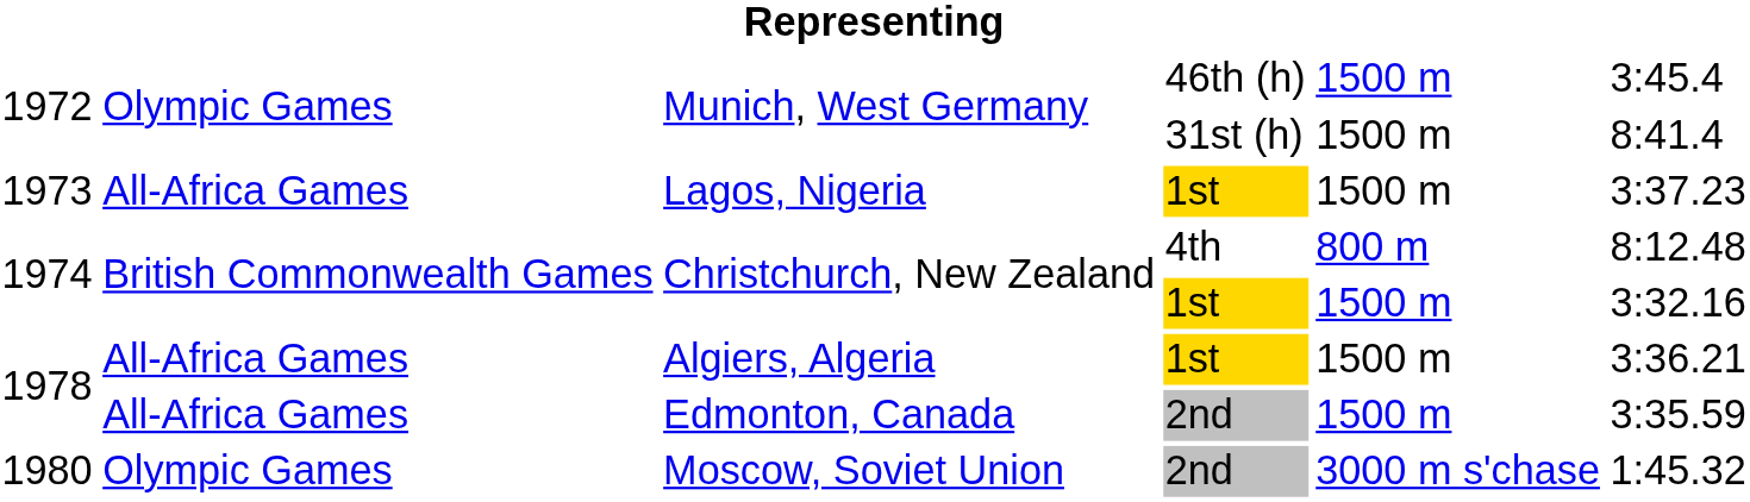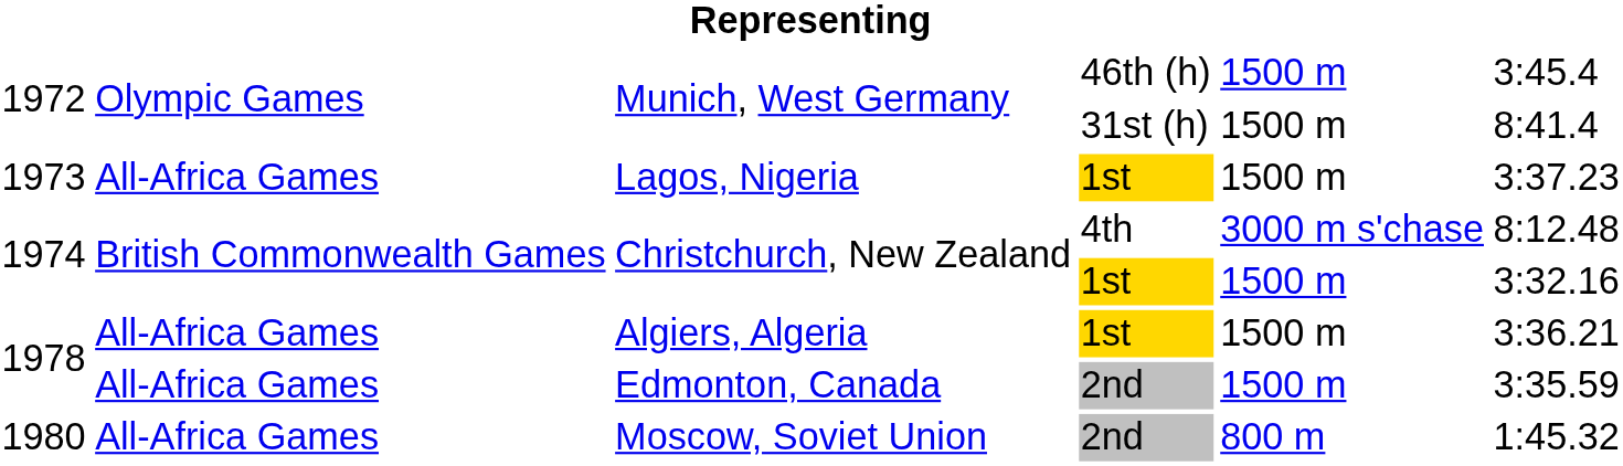 <table>
 <tr>
 <th colspan="6">Representing </th>
 </tr>
 <tr>
 <td rowspan=2>1972</td>
 <td rowspan=2><a href='#'>Olympic Games</a></td>
 <td rowspan=2><a href='#'>Munich</a>, <a href='#'>West Germany</a></td>
 <td>46th (h)</td>
 <td><a href='#'>1500 m</a></td>
 <td>3:45.4</td>
 </tr>
 <tr>
 <td>31st (h)</td>
 <td>1500 m</td>
 <td>8:41.4</td>
 </tr>
 <tr>
 <td>1973</td>
 <td><a href='#'>All-Africa Games</a></td>
 <td><a href='#'>Lagos, Nigeria</a></td>
 <td bgcolor=gold>1st</td>
 <td>1500 m</td>
 <td>3:37.23</td>
 </tr>
 <tr>
 <td rowspan=2>1974</td>
 <td rowspan=2><a href='#'>British Commonwealth Games</a></td>
 <td rowspan=2><a href='#'>Christchurch</a>, New Zealand</td>
 <td>4th</td>
-<td><a href='#'>800 m</a></td>
+<td><a href='#'>3000 m s'chase</a></td>
 <td>8:12.48</td>
 </tr>
 <tr>
 <td bgcolor=gold>1st</td>
 <td><a href='#'>1500 m</a></td>
 <td>3:32.16</td>
 </tr>
 <tr>
 <td rowspan=2>1978</td>
 <td><a href='#'>All-Africa Games</a></td>
 <td><a href='#'>Algiers, Algeria</a></td>
 <td bgcolor=gold>1st</td>
 <td>1500 m</td>
 <td>3:36.21</td>
 </tr>
 <tr>
 <td><a href='#'>All-Africa Games</a></td>
 <td><a href='#'>Edmonton, Canada</a></td>
 <td bgcolor=silver>2nd</td>
 <td><a href='#'>1500 m</a></td>
 <td>3:35.59</td>
 </tr>
 <tr>
 <td>1980</td>
-<td><a href='#'>Olympic Games</a></td>
+<td><a href='#'>All-Africa Games</a></td>
 <td><a href='#'>Moscow, Soviet Union</a></td>
 <td bgcolor=silver>2nd</td>
-<td><a href='#'>3000 m s'chase</a></td>
+<td><a href='#'>800 m</a></td>
 <td>1:45.32</td>
 </tr>
 </table>
